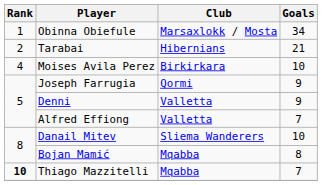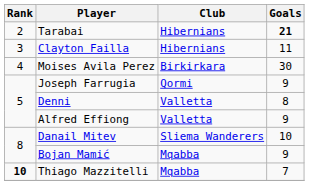 <table class="wikitable" style="text-align:center">
 <tr>
 <th>Rank</th>
 <th>Player</th>
 <th>Club</th>
 <th>Goals</th>
 </tr>
 <tr>
-<td rowspan="1">1</td>
-<td align="left"> Obinna Obiefule</td>
-<td align="left"><a href='#'>Marsaxlokk</a> / <a href='#'>Mosta</a></td>
-<td>34</td>
-</tr>
-<tr>
 <td rowspan="1">2</td>
 <td align="left"> Tarabai</td>
 <td align="left"><a href='#'>Hibernians</a></td>
-<td>21</td>
+<td><strong>21</strong></td>
+</tr>
+<tr>
+<td rowspan="1">3</td>
+<td align="left"> <a href='#'>Clayton Failla</a></td>
+<td align="left"><a href='#'>Hibernians</a></td>
+<td>11</td>
 </tr>
 <tr>
 <td rowspan="1">4</td>
 <td align="left"> Moises Avila Perez</td>
 <td align="left"><a href='#'>Birkirkara</a></td>
-<td>10</td>
+<td>30</td>
 </tr>
 <tr>
 <td rowspan="3">5</td>
 <td align="left"> Joseph Farrugia</td>
 <td align="left"><a href='#'>Qormi</a></td>
 <td>9</td>
 </tr>
 <tr>
 <td align="left"> <a href='#'>Denni</a></td>
 <td align="left"><a href='#'>Valletta</a></td>
-<td>9</td>
+<td>8</td>
 </tr>
 <tr>
 <td align="left"> Alfred Effiong</td>
 <td align="left"><a href='#'>Valletta</a></td>
-<td>7</td>
+<td>9</td>
 </tr>
 <tr>
 <td rowspan="2">8</td>
 <td align="left"> <a href='#'>Danail Mitev</a></td>
 <td align="left"><a href='#'>Sliema Wanderers</a></td>
 <td>10</td>
 </tr>
 <tr>
 <td align="left"> <a href='#'>Bojan Mamić</a></td>
 <td align="left"><a href='#'>Mqabba</a></td>
-<td>8</td>
+<td>9</td>
 </tr>
 <tr>
 <td rowspan="1"><strong>10</strong></td>
 <td align="left"> Thiago Mazzitelli</td>
 <td align="left"><a href='#'>Mqabba</a></td>
 <td>7</td>
 </tr>
 <tr>
 </tr>
 </table>
